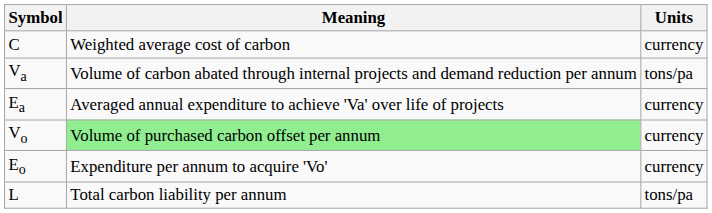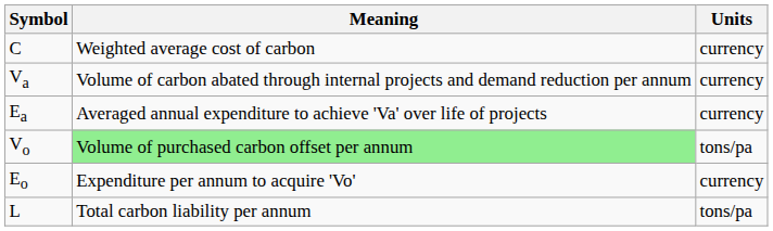 <table class="wikitable">
 <tr>
 <th>Symbol</th>
 <th>Meaning</th>
 <th>Units</th>
 </tr>
 <tr>
 <td>C</td>
 <td>Weighted average cost of carbon</td>
 <td>currency</td>
 </tr>
 <tr>
 <td>V<sub>a</sub></td>
 <td>Volume of carbon abated through internal projects and demand reduction per annum</td>
-<td>tons/pa</td>
+<td>currency</td>
 </tr>
 <tr>
 <td>E<sub>a</sub></td>
 <td>Averaged annual expenditure to achieve 'Va' over life of projects</td>
 <td>currency</td>
 </tr>
 <tr>
 <td>V<sub>o</sub></td>
 <td style="background: lightgreen;">Volume of purchased carbon offset per annum</td>
-<td>currency</td>
+<td>tons/pa</td>
 </tr>
 <tr>
 <td>E<sub>o</sub></td>
 <td>Expenditure per annum to acquire 'Vo'</td>
 <td>currency</td>
 </tr>
 <tr>
 <td>L</td>
 <td>Total carbon liability per annum</td>
 <td>tons/pa</td>
 </tr>
 </table>
